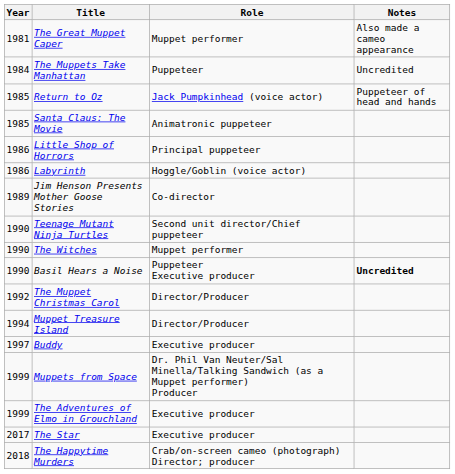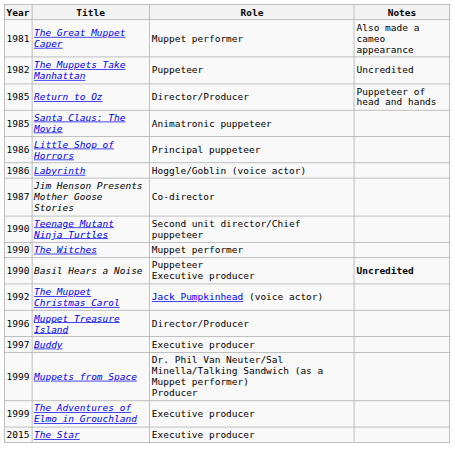 <table class="wikitable">
 <tr>
 <th>Year</th>
 <th>Title</th>
 <th>Role</th>
 <th>Notes</th>
 </tr>
 <tr>
 <td>1981</td>
 <td><em><a href='#'>The Great Muppet Caper</a></em></td>
 <td>Muppet performer</td>
 <td>Also made a cameo appearance</td>
 </tr>
 <tr>
-<td>1984</td>
+<td>1982</td>
 <td><em><a href='#'>The Muppets Take Manhattan</a></em></td>
 <td>Puppeteer</td>
 <td>Uncredited</td>
 </tr>
 <tr>
 <td>1985</td>
 <td><em><a href='#'>Return to Oz</a></em></td>
-<td><a href='#'>Jack Pumpkinhead</a> (voice actor)</td>
+<td>Director/Producer</td>
 <td>Puppeteer of head and hands</td>
 </tr>
 <tr>
 <td>1985</td>
 <td><em><a href='#'>Santa Claus: The Movie</a></em></td>
 <td>Animatronic puppeteer</td>
 <td></td>
 </tr>
 <tr>
 <td>1986</td>
 <td><em><a href='#'>Little Shop of Horrors</a></em></td>
 <td>Principal puppeteer</td>
 <td></td>
 </tr>
 <tr>
 <td>1986</td>
 <td><em><a href='#'>Labyrinth</a></em></td>
 <td>Hoggle/Goblin (voice actor)</td>
 <td></td>
 </tr>
 <tr>
-<td>1989</td>
+<td>1987</td>
 <td><em>Jim Henson Presents Mother Goose Stories </em></td>
 <td>Co-director</td>
 <td></td>
 </tr>
 <tr>
 <td>1990</td>
 <td><em><a href='#'>Teenage Mutant Ninja Turtles</a></em></td>
 <td>Second unit director/Chief puppeteer</td>
 <td></td>
 </tr>
 <tr>
 <td>1990</td>
 <td><em><a href='#'>The Witches</a></em></td>
 <td>Muppet performer</td>
 <td></td>
 </tr>
 <tr>
 <td>1990</td>
 <td><em>Basil Hears a Noise</em></td>
 <td>Puppeteer<br>Executive producer</td>
 <td><strong>Uncredited</strong></td>
 </tr>
 <tr>
 <td>1992</td>
 <td><em><a href='#'>The Muppet Christmas Carol</a></em></td>
-<td>Director/Producer</td>
+<td><a href='#'>Jack Pumpkinhead</a> (voice actor)</td>
 <td></td>
 </tr>
 <tr>
-<td>1994</td>
+<td>1996</td>
 <td><em><a href='#'>Muppet Treasure Island</a></em></td>
 <td>Director/Producer</td>
 <td></td>
 </tr>
 <tr>
 <td>1997</td>
 <td><em><a href='#'>Buddy</a></em></td>
 <td>Executive producer</td>
 <td></td>
 </tr>
 <tr>
 <td>1999</td>
 <td><em><a href='#'>Muppets from Space</a></em></td>
 <td>Dr. Phil Van Neuter/Sal Minella/Talking Sandwich (as a Muppet performer) <br>Producer</td>
 <td></td>
 </tr>
 <tr>
 <td>1999</td>
 <td><em><a href='#'>The Adventures of Elmo in Grouchland</a></em></td>
 <td>Executive producer</td>
 <td></td>
 </tr>
 <tr>
-<td>2017</td>
+<td>2015</td>
 <td><em><a href='#'>The Star</a></em></td>
 <td>Executive producer</td>
 <td></td>
 </tr>
-<tr>
-<td>2018</td>
-<td><em><a href='#'>The Happytime Murders</a></em></td>
-<td>Crab/on-screen cameo (photograph)<br>Director; producer</td>
-<td></td>
-</tr>
 </table>
